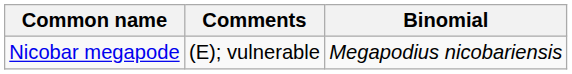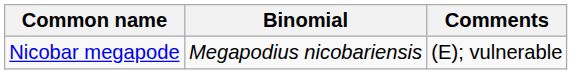 <table class="wikitable">
 <tr>
 <th>Common name</th>
+<th>Binomial</th>
 <th>Comments</th>
-<th>Binomial</th>
 </tr>
 <tr>
 <td><a href='#'>Nicobar megapode</a></td>
+<td><em>Megapodius nicobariensis</em></td>
 <td>(E); vulnerable</td>
-<td><em>Megapodius nicobariensis</em></td>
 </tr>
 </table>
